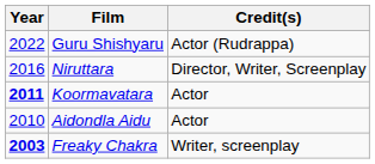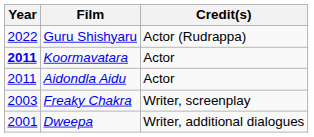 <table class="wikitable">
 <tr>
 <th>Year</th>
 <th>Film</th>
 <th>Credit(s)</th>
 </tr>
 <tr>
 <td><a href='#'>2022</a></td>
 <td><a href='#'>Guru Shishyaru</a></td>
 <td>Actor (Rudrappa)</td>
 </tr>
 <tr>
-<td><a href='#'>2016</a></td>
-<td><em><a href='#'>Niruttara</a></em></td>
-<td>Director, Writer, Screenplay</td>
-</tr>
-<tr>
 <td><strong><a href='#'>2011</a></strong></td>
 <td><em><a href='#'>Koormavatara</a></em></td>
 <td>Actor</td>
 </tr>
 <tr>
-<td><a href='#'>2010</a></td>
+<td><a href='#'>2011</a></td>
 <td><em><a href='#'>Aidondla Aidu</a></em></td>
 <td>Actor</td>
 </tr>
 <tr>
-<td><strong><a href='#'>2003</a></strong></td>
+<td><a href='#'>2003</a></td>
 <td><em><a href='#'>Freaky Chakra</a></em></td>
 <td>Writer, screenplay</td>
 </tr>
+<tr>
+<td><a href='#'>2001</a></td>
+<td><em><a href='#'>Dweepa</a></em></td>
+<td>Writer, additional dialogues</td>
+</tr>
 </table>
